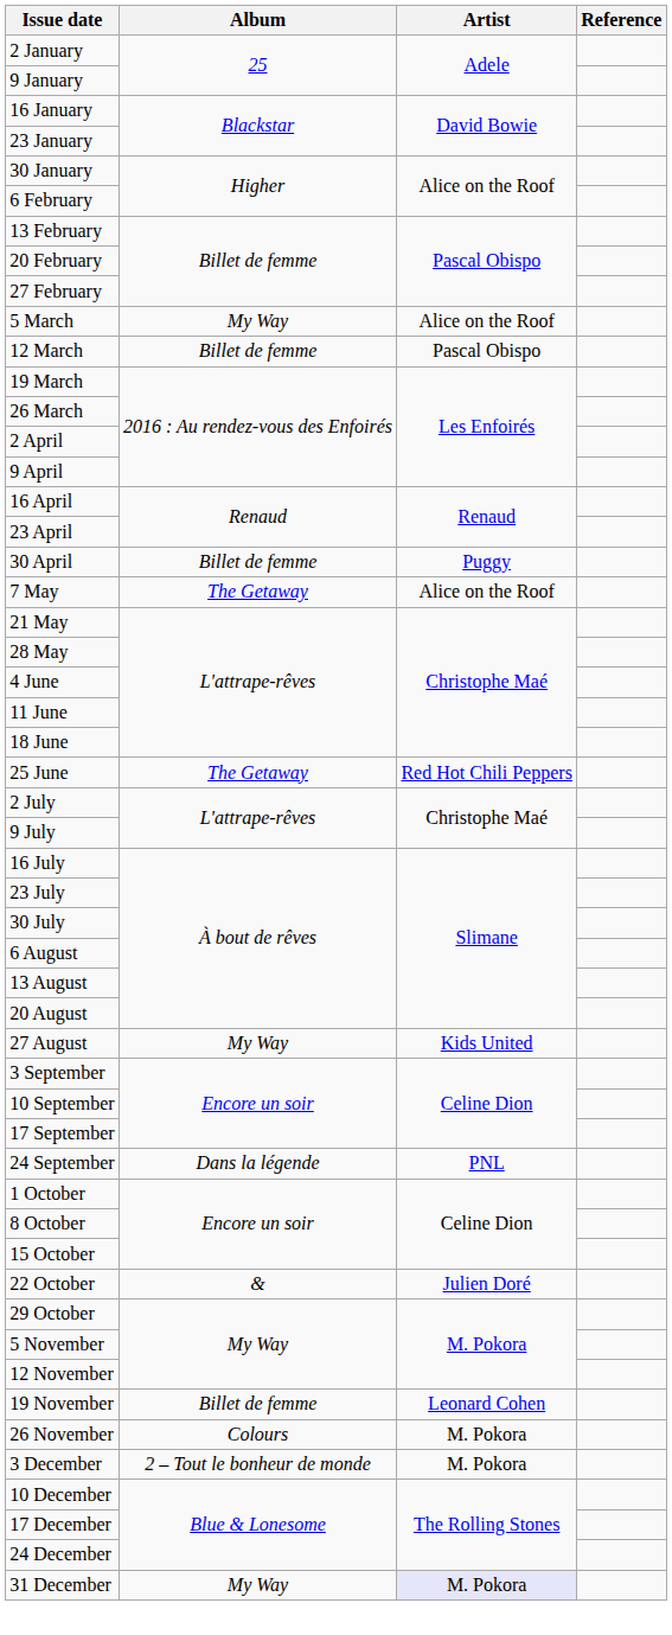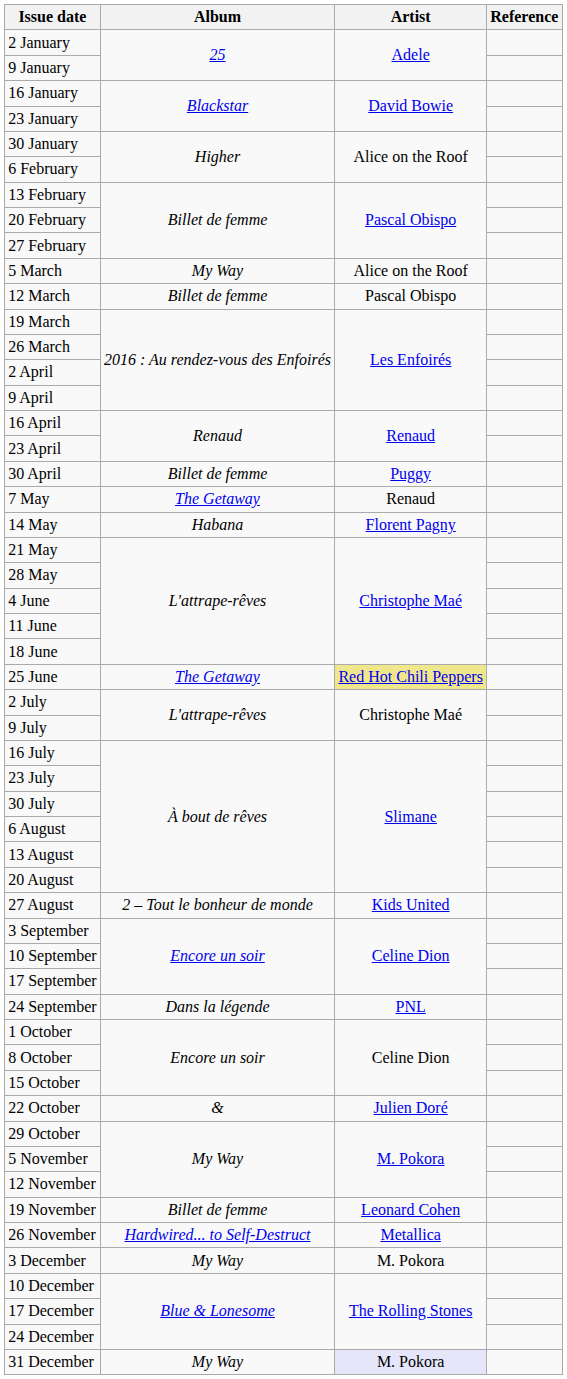 <table class="wikitable">
 <tr>
 <th>Issue date</th>
 <th>Album</th>
 <th>Artist</th>
 <th>Reference</th>
 </tr>
 <tr>
 <td>2 January</td>
 <td align="center" rowspan="2"><em><a href='#'>25</a></em></td>
 <td align="center" rowspan="2"><a href='#'>Adele</a></td>
 <td align="center"></td>
 </tr>
 <tr>
 <td>9 January</td>
 <td align="center"></td>
 </tr>
 <tr>
 <td>16 January</td>
 <td align="center" rowspan="2"><em><a href='#'>Blackstar</a></em></td>
 <td align="center" rowspan="2"><a href='#'>David Bowie</a></td>
 <td align="center"></td>
 </tr>
 <tr>
 <td>23 January</td>
 <td align="center"></td>
 </tr>
 <tr>
 <td>30 January</td>
 <td align="center" rowspan="2"><em>Higher</em></td>
 <td align="center" rowspan="2">Alice on the Roof</td>
 <td align="center"></td>
 </tr>
 <tr>
 <td>6 February</td>
 <td align="center"></td>
 </tr>
 <tr>
 <td>13 February</td>
 <td align="center" rowspan="3"><em>Billet de femme</em></td>
 <td align="center" rowspan="3"><a href='#'>Pascal Obispo</a></td>
 <td align="center"></td>
 </tr>
 <tr>
 <td>20 February</td>
 <td align="center"></td>
 </tr>
 <tr>
 <td>27 February</td>
 <td align="center"></td>
 </tr>
 <tr>
 <td>5 March</td>
 <td align="center"><em>My Way</em></td>
 <td align="center">Alice on the Roof</td>
 <td align="center"></td>
 </tr>
 <tr>
 <td>12 March</td>
 <td align="center"><em>Billet de femme</em></td>
 <td align="center">Pascal Obispo</td>
 <td align="center"></td>
 </tr>
 <tr>
 <td>19 March</td>
 <td align="center" rowspan="4"><em>2016 : Au rendez-vous des Enfoirés</em></td>
 <td align="center" rowspan="4"><a href='#'>Les Enfoirés</a></td>
 <td align="center"></td>
 </tr>
 <tr>
 <td>26 March</td>
 <td align="center"></td>
 </tr>
 <tr>
 <td>2 April</td>
 <td align="center"></td>
 </tr>
 <tr>
 <td>9 April</td>
 <td align="center"></td>
 </tr>
 <tr>
 <td>16 April</td>
 <td align="center" rowspan="2"><em>Renaud</em></td>
 <td align="center" rowspan="2"><a href='#'>Renaud</a></td>
 <td align="center"></td>
 </tr>
 <tr>
 <td>23 April</td>
 <td align="center"></td>
 </tr>
 <tr>
 <td>30 April</td>
 <td align="center"><em>Billet de femme</em></td>
 <td align="center"><a href='#'>Puggy</a></td>
 <td align="center"></td>
 </tr>
 <tr>
 <td>7 May</td>
 <td align="center"><em><a href='#'>The Getaway</a></em></td>
-<td align="center">Alice on the Roof</td>
+<td align="center">Renaud</td>
+<td align="center"></td>
+</tr>
+<tr>
+<td>14 May</td>
+<td align="center"><em>Habana</em></td>
+<td align="center"><a href='#'>Florent Pagny</a></td>
 <td align="center"></td>
 </tr>
 <tr>
 <td>21 May</td>
 <td align="center" rowspan="5"><em>L'attrape-rêves</em></td>
 <td align="center" rowspan="5"><a href='#'>Christophe Maé</a></td>
 <td align="center"></td>
 </tr>
 <tr>
 <td>28 May</td>
 <td align="center"></td>
 </tr>
 <tr>
 <td>4 June</td>
 <td align="center"></td>
 </tr>
 <tr>
 <td>11 June</td>
 <td align="center"></td>
 </tr>
 <tr>
 <td>18 June</td>
 <td align="center"></td>
 </tr>
 <tr>
 <td>25 June</td>
 <td align="center"><em><a href='#'>The Getaway</a></em></td>
-<td align="center"><a href='#'>Red Hot Chili Peppers</a></td>
+<td align="center" style="background: khaki;"><a href='#'>Red Hot Chili Peppers</a></td>
 <td align="center"></td>
 </tr>
 <tr>
 <td>2 July</td>
 <td align="center" rowspan="2"><em>L'attrape-rêves</em></td>
 <td align="center" rowspan="2">Christophe Maé</td>
 <td align="center"></td>
 </tr>
 <tr>
 <td>9 July</td>
 <td align="center"></td>
 </tr>
 <tr>
 <td>16 July</td>
 <td align="center" rowspan="6"><em>À bout de rêves</em></td>
 <td align="center" rowspan="6"><a href='#'>Slimane</a></td>
 <td align="center"></td>
 </tr>
 <tr>
 <td>23 July</td>
 <td align="center"></td>
 </tr>
 <tr>
 <td>30 July</td>
 <td align="center"></td>
 </tr>
 <tr>
 <td>6 August</td>
 <td align="center"></td>
 </tr>
 <tr>
 <td>13 August</td>
 <td align="center"></td>
 </tr>
 <tr>
 <td>20 August</td>
 <td align="center"></td>
 </tr>
 <tr>
 <td>27 August</td>
-<td align="center"><em>My Way</em></td>
+<td align="center"><em>2 – Tout le bonheur de monde</em></td>
 <td align="center"><a href='#'>Kids United</a></td>
 <td align="center"></td>
 </tr>
 <tr>
 <td>3 September</td>
 <td align="center" rowspan="3"><em><a href='#'>Encore un soir</a></em></td>
 <td align="center" rowspan="3"><a href='#'>Celine Dion</a></td>
 <td align="center"></td>
 </tr>
 <tr>
 <td>10 September</td>
 <td align="center"></td>
 </tr>
 <tr>
 <td>17 September</td>
 <td align="center"></td>
 </tr>
 <tr>
 <td>24 September</td>
 <td align="center"><em>Dans la légende</em></td>
 <td align="center"><a href='#'>PNL</a></td>
 <td align="center"></td>
 </tr>
 <tr>
 <td>1 October</td>
 <td align="center" rowspan="3"><em>Encore un soir</em></td>
 <td align="center" rowspan="3">Celine Dion</td>
 <td align="center"></td>
 </tr>
 <tr>
 <td>8 October</td>
 <td align="center"></td>
 </tr>
 <tr>
 <td>15 October</td>
 <td align="center"></td>
 </tr>
 <tr>
 <td>22 October</td>
 <td align="center"><em>&</em></td>
 <td align="center"><a href='#'>Julien Doré</a></td>
 <td align="center"></td>
 </tr>
 <tr>
 <td>29 October</td>
 <td align="center" rowspan="3"><em>My Way</em></td>
 <td align="center" rowspan="3"><a href='#'>M. Pokora</a></td>
 <td align="center"></td>
 </tr>
 <tr>
 <td>5 November</td>
 <td align="center"></td>
 </tr>
 <tr>
 <td>12 November</td>
 <td align="center"></td>
 </tr>
 <tr>
 <td>19 November</td>
 <td align="center"><em>Billet de femme</em></td>
 <td align="center"><a href='#'>Leonard Cohen</a></td>
 <td align="center"></td>
 </tr>
 <tr>
 <td>26 November</td>
-<td align="center"><em>Colours</em></td>
-<td align="center">M. Pokora</td>
+<td align="center"><em><a href='#'>Hardwired... to Self-Destruct</a></em></td>
+<td align="center"><a href='#'>Metallica</a></td>
 <td align="center"></td>
 </tr>
 <tr>
 <td>3 December</td>
-<td align="center"><em>2 – Tout le bonheur de monde</em></td>
+<td align="center"><em>My Way</em></td>
 <td align="center">M. Pokora</td>
 <td align="center"></td>
 </tr>
 <tr>
 <td>10 December</td>
 <td align="center" rowspan="3"><em><a href='#'>Blue & Lonesome</a></em></td>
 <td align="center" rowspan="3"><a href='#'>The Rolling Stones</a></td>
 <td align="center"></td>
 </tr>
 <tr>
 <td>17 December</td>
 <td align="center"></td>
 </tr>
 <tr>
 <td>24 December</td>
 <td align="center"></td>
 </tr>
 <tr>
 <td>31 December</td>
 <td align="center"><em>My Way</em></td>
 <td align="center" style="background: lavender;">M. Pokora</td>
 <td align="center"></td>
 </tr>
 </table>
